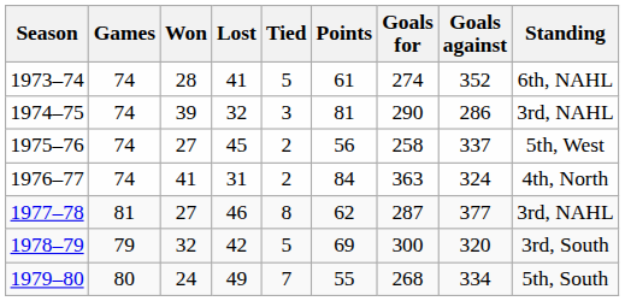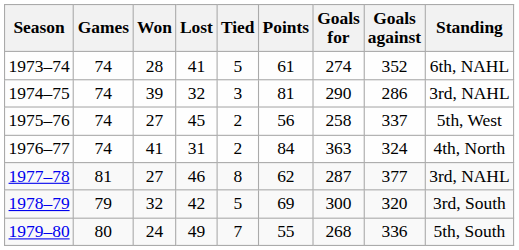 <table class="wikitable" style="text-align:center">
 <tr>
 <th>Season</th>
 <th>Games</th>
 <th>Won</th>
 <th>Lost</th>
 <th>Tied</th>
 <th>Points</th>
 <th>Goals<br>for</th>
 <th>Goals<br>against</th>
 <th>Standing</th>
 </tr>
 <tr bgcolor="fefefe">
 <td>1973–74</td>
 <td>74</td>
 <td>28</td>
 <td>41</td>
 <td>5</td>
 <td>61</td>
 <td>274</td>
 <td>352</td>
 <td>6th, NAHL</td>
 </tr>
 <tr bgcolor="fefefe">
 <td>1974–75</td>
 <td>74</td>
 <td>39</td>
 <td>32</td>
 <td>3</td>
 <td>81</td>
 <td>290</td>
 <td>286</td>
 <td>3rd, NAHL</td>
 </tr>
 <tr bgcolor="fefefe">
 <td>1975–76</td>
 <td>74</td>
 <td>27</td>
 <td>45</td>
 <td>2</td>
 <td>56</td>
 <td>258</td>
 <td>337</td>
 <td>5th, West</td>
 </tr>
 <tr bgcolor="fefefe">
 <td>1976–77</td>
 <td>74</td>
 <td>41</td>
 <td>31</td>
 <td>2</td>
 <td>84</td>
 <td>363</td>
 <td>324</td>
 <td>4th, North</td>
 </tr>
 <tr>
 <td><a href='#'>1977–78</a></td>
 <td>81</td>
 <td>27</td>
 <td>46</td>
 <td>8</td>
 <td>62</td>
 <td>287</td>
 <td>377</td>
 <td>3rd, NAHL</td>
 </tr>
 <tr>
 <td><a href='#'>1978–79</a></td>
 <td>79</td>
 <td>32</td>
 <td>42</td>
 <td>5</td>
 <td>69</td>
 <td>300</td>
 <td>320</td>
 <td>3rd, South</td>
 </tr>
 <tr>
 <td><a href='#'>1979–80</a></td>
 <td>80</td>
 <td>24</td>
 <td>49</td>
 <td>7</td>
 <td>55</td>
 <td>268</td>
-<td>334</td>
+<td>336</td>
 <td>5th, South</td>
 </tr>
 </table>
